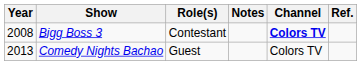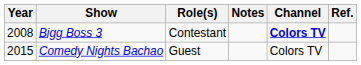 <table class="wikitable">
 <tr>
 <th>Year</th>
 <th>Show</th>
 <th>Role(s)</th>
 <th>Notes</th>
 <th>Channel</th>
 <th>Ref.</th>
 </tr>
 <tr>
 <td>2008</td>
 <td><em><a href='#'>Bigg Boss 3</a></em></td>
 <td>Contestant</td>
 <td></td>
 <td><strong><a href='#'>Colors TV</a></strong></td>
 <td></td>
 </tr>
 <tr>
-<td>2013</td>
+<td>2015</td>
 <td><em><a href='#'>Comedy Nights Bachao</a></em></td>
 <td>Guest</td>
 <td></td>
 <td>Colors TV</td>
 <td></td>
 </tr>
 </table>
